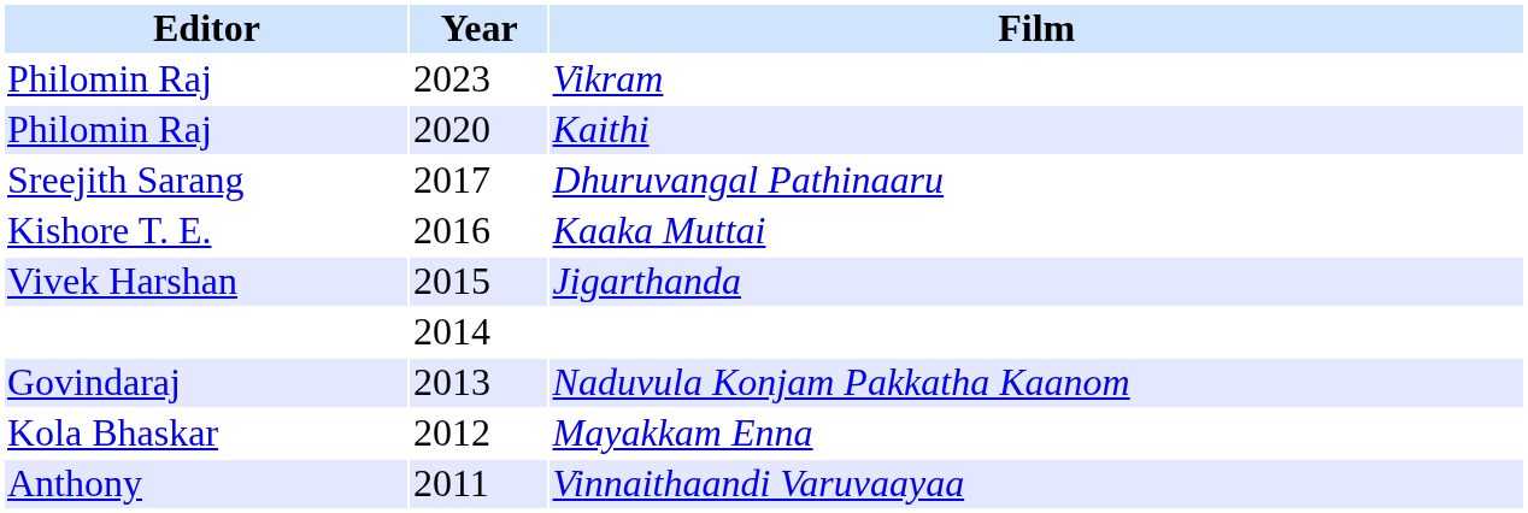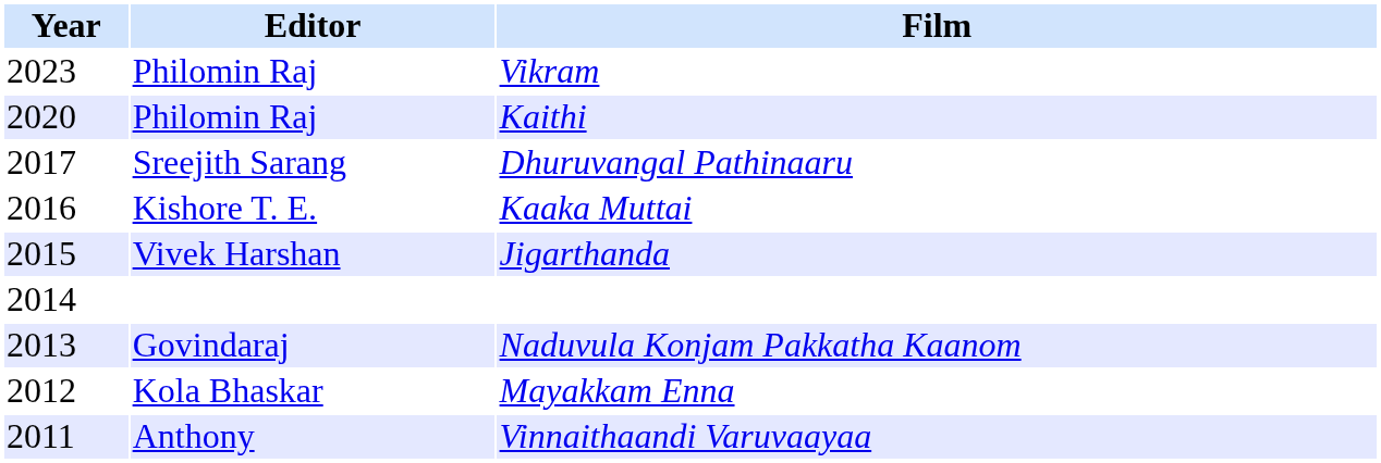 <table cellspacing="1" cellpadding="1" border="0" width="50%">
 <tr bgcolor="#d1e4fd">
+<th>Year</th>
 <th>Editor</th>
-<th>Year</th>
 <th>Film</th>
 </tr>
 <tr>
+<td>2023</td>
 <td><a href='#'>Philomin Raj</a></td>
-<td>2023</td>
 <td><em><a href='#'>Vikram</a></em></td>
 </tr>
 <tr bgcolor="#e4e8ff">
+<td>2020</td>
 <td><a href='#'>Philomin Raj</a></td>
-<td>2020</td>
 <td><em><a href='#'>Kaithi</a></em></td>
 </tr>
 <tr>
+<td>2017</td>
 <td><a href='#'>Sreejith Sarang</a></td>
-<td>2017</td>
 <td><em><a href='#'>Dhuruvangal Pathinaaru</a></em></td>
 </tr>
 <tr>
+<td>2016</td>
 <td><a href='#'>Kishore T. E.</a></td>
-<td>2016</td>
 <td><em><a href='#'>Kaaka Muttai</a></em></td>
 </tr>
 <tr bgcolor="#e4e8ff">
+<td>2015</td>
 <td><a href='#'>Vivek Harshan</a></td>
-<td>2015</td>
 <td><em><a href='#'>Jigarthanda</a></em></td>
 </tr>
 <tr>
+<td>2014</td>
 <td></td>
-<td>2014</td>
 <td></td>
 </tr>
 <tr bgcolor="#e4e8ff">
+<td>2013</td>
 <td><a href='#'>Govindaraj</a></td>
-<td>2013</td>
 <td><em><a href='#'>Naduvula Konjam Pakkatha Kaanom</a></em></td>
 </tr>
 <tr>
+<td>2012</td>
 <td><a href='#'>Kola Bhaskar</a></td>
-<td>2012</td>
 <td><em><a href='#'>Mayakkam Enna</a></em></td>
 </tr>
 <tr bgcolor="#e4e8ff">
+<td>2011</td>
 <td><a href='#'>Anthony</a></td>
-<td>2011</td>
 <td><em><a href='#'>Vinnaithaandi Varuvaayaa</a></em></td>
 </tr>
 </table>
